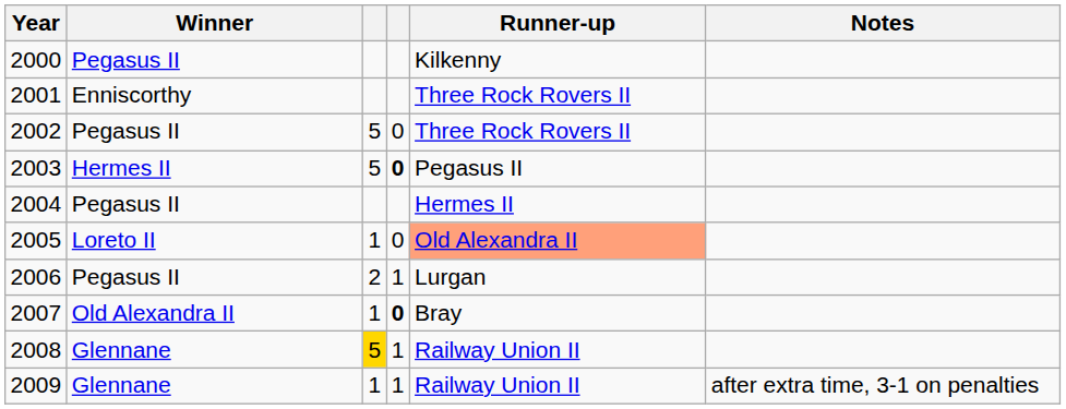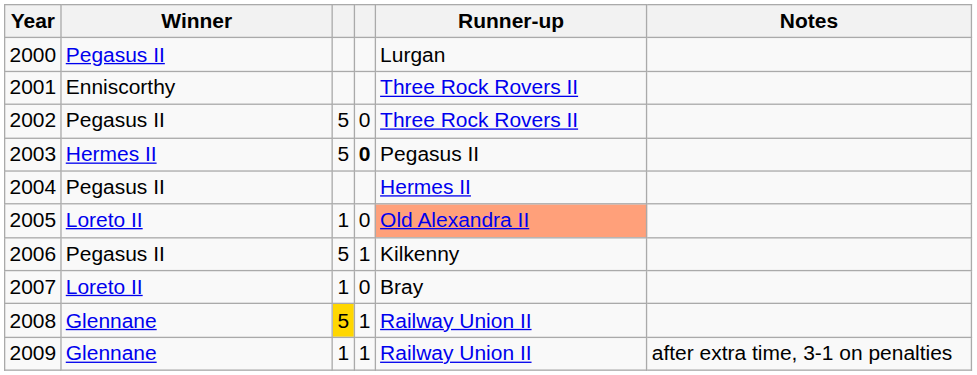 <table class="wikitable">
 <tr>
 <th>Year</th>
 <th>Winner</th>
 <th></th>
 <th></th>
 <th>Runner-up</th>
 <th>Notes</th>
 </tr>
 <tr>
 <td align="center">2000</td>
 <td width=200><a href='#'>Pegasus II</a></td>
 <td align="center"></td>
 <td align="center"></td>
-<td width=200>Kilkenny</td>
+<td>Lurgan</td>
 <td width=240></td>
 </tr>
 <tr>
 <td align="center">2001</td>
 <td>Enniscorthy</td>
 <td align="center"></td>
 <td align="center"></td>
 <td><a href='#'>Three Rock Rovers II</a></td>
 <td></td>
 </tr>
 <tr>
 <td align="center">2002</td>
 <td>Pegasus II</td>
 <td align="center">5</td>
 <td align="center">0</td>
 <td><a href='#'>Three Rock Rovers II</a></td>
 <td></td>
 </tr>
 <tr>
 <td align="center">2003</td>
 <td><a href='#'>Hermes II</a></td>
 <td align="center">5</td>
 <td align="center"><strong>0</strong></td>
 <td>Pegasus II</td>
 <td></td>
 </tr>
 <tr>
 <td align="center">2004</td>
 <td>Pegasus II</td>
 <td align="center"></td>
 <td align="center"></td>
 <td><a href='#'>Hermes II</a></td>
 <td></td>
 </tr>
 <tr>
 <td align="center">2005</td>
 <td><a href='#'>Loreto II</a></td>
 <td align="center">1</td>
 <td align="center">0</td>
 <td style="background: lightsalmon;"><a href='#'>Old Alexandra II</a></td>
 <td></td>
 </tr>
 <tr>
 <td align="center">2006</td>
 <td>Pegasus II</td>
-<td align="center">2</td>
+<td align="center">5</td>
 <td align="center">1</td>
-<td>Lurgan</td>
+<td width=200>Kilkenny</td>
 <td></td>
 </tr>
 <tr>
 <td align="center">2007</td>
-<td><a href='#'>Old Alexandra II</a></td>
+<td><a href='#'>Loreto II</a></td>
 <td align="center">1</td>
-<td align="center"><strong>0</strong></td>
+<td align="center">0</td>
 <td>Bray</td>
 <td></td>
 </tr>
 <tr>
 <td align="center">2008</td>
 <td><a href='#'>Glennane</a></td>
 <td align="center" style="background: gold;">5</td>
 <td align="center">1</td>
 <td><a href='#'>Railway Union II</a></td>
 <td></td>
 </tr>
 <tr>
 <td align="center">2009</td>
 <td><a href='#'>Glennane</a></td>
 <td align="center">1</td>
 <td align="center">1</td>
 <td><a href='#'>Railway Union II</a></td>
 <td>after extra time, 3-1 on penalties</td>
 </tr>
 </table>
